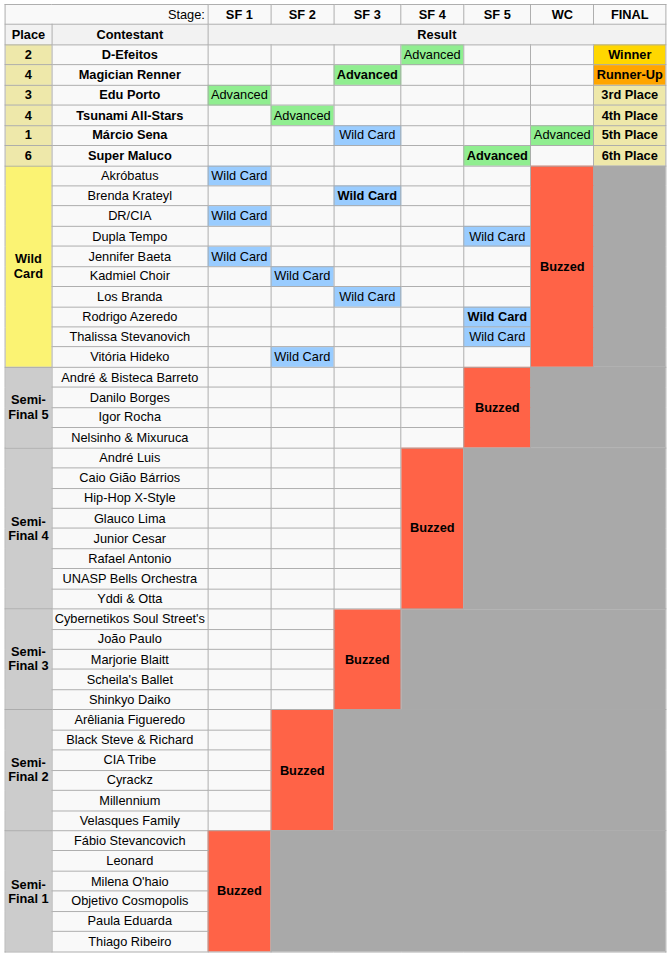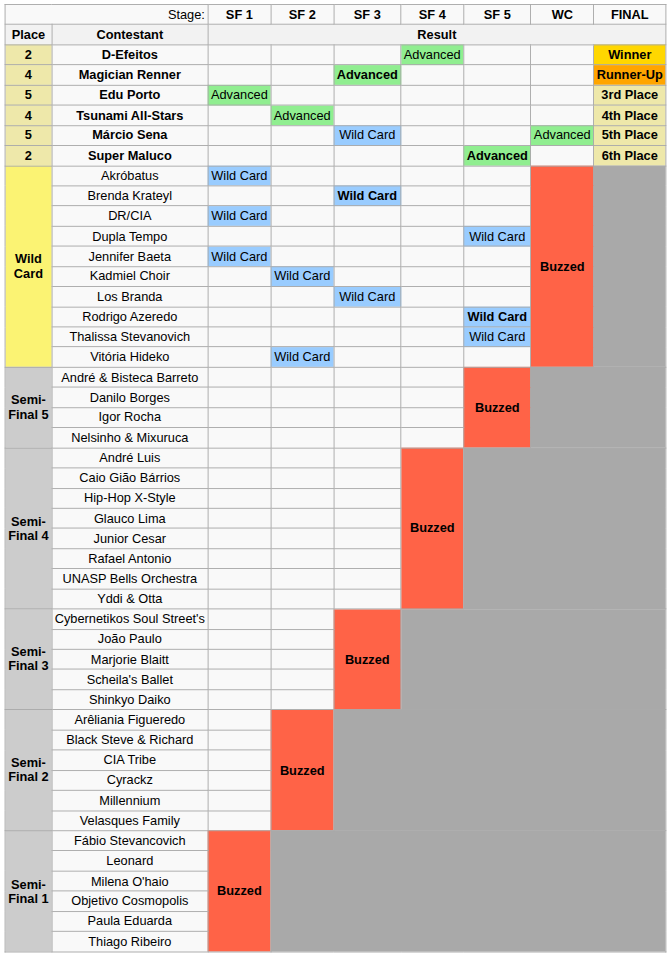 <table class="wikitable" style="text-align:center; font-size:85%; margin:1em auto">
 <tr>
 <td align="right" colspan=2>Stage:</td>
 <td><strong>SF 1</strong></td>
 <td><strong>SF 2</strong></td>
 <td><strong>SF 3</strong></td>
 <td><strong>SF 4</strong></td>
 <td><strong>SF 5</strong></td>
 <td><strong>WC</strong></td>
 <td><strong>FINAL</strong></td>
 </tr>
 <tr>
 <th>Place</th>
 <th>Contestant</th>
 <th align="center" colspan=7>Result</th>
 </tr>
 <tr>
 <td bgcolor="EEE8AA"><strong>2</strong></td>
 <td><strong>D-Efeitos</strong></td>
 <td></td>
 <td></td>
 <td></td>
 <td bgcolor="90EE90">Advanced</td>
 <td></td>
 <td></td>
 <td bgcolor="FFD700"><strong>Winner</strong></td>
 </tr>
 <tr>
 <td bgcolor="EEE8AA"><strong>4</strong></td>
 <td><strong>Magician Renner</strong></td>
 <td></td>
 <td></td>
 <td bgcolor="90EE90"><strong>Advanced</strong></td>
 <td></td>
 <td></td>
 <td></td>
 <td bgcolor="FFA500"><strong>Runner-Up</strong></td>
 </tr>
 <tr>
-<td bgcolor="EEE8AA"><strong>3</strong></td>
+<td bgcolor="EEE8AA"><strong>5</strong></td>
 <td><strong>Edu Porto</strong></td>
 <td bgcolor="90EE90">Advanced</td>
 <td></td>
 <td></td>
 <td></td>
 <td></td>
 <td></td>
 <td bgcolor="EEE8AA"><strong>3rd Place</strong></td>
 </tr>
 <tr>
 <td bgcolor="EEE8AA"><strong>4</strong></td>
 <td><strong>Tsunami All-Stars</strong></td>
 <td></td>
 <td bgcolor="90EE90">Advanced</td>
 <td></td>
 <td></td>
 <td></td>
 <td></td>
 <td bgcolor="EEE8AA"><strong>4th Place</strong></td>
 </tr>
 <tr>
-<td bgcolor="EEE8AA"><strong>1</strong></td>
+<td bgcolor="EEE8AA"><strong>5</strong></td>
 <td><strong>Márcio Sena</strong></td>
 <td></td>
 <td></td>
 <td bgcolor="99CCFF">Wild Card</td>
 <td></td>
 <td></td>
 <td bgcolor="90EE90">Advanced</td>
 <td bgcolor="EEE8AA"><strong>5th Place</strong></td>
 </tr>
 <tr>
-<td bgcolor="EEE8AA"><strong>6</strong></td>
+<td bgcolor="EEE8AA"><strong>2</strong></td>
 <td><strong>Super Maluco</strong></td>
 <td></td>
 <td></td>
 <td></td>
 <td></td>
 <td bgcolor="90EE90"><strong>Advanced</strong></td>
 <td></td>
 <td bgcolor="EEE8AA"><strong>6th Place</strong></td>
 </tr>
 <tr>
 <td bgcolor="FBF373" rowspan=10><strong>Wild<br>Card</strong></td>
 <td>Akróbatus</td>
 <td bgcolor="99CCFF">Wild Card</td>
 <td></td>
 <td></td>
 <td></td>
 <td></td>
 <td bgcolor="FF6347" rowspan=10><strong>Buzzed</strong></td>
 <td bgcolor="A9A9A9" rowspan=10></td>
 </tr>
 <tr>
 <td>Brenda Krateyl</td>
 <td></td>
 <td></td>
 <td bgcolor="99CCFF"><strong>Wild Card</strong></td>
 <td></td>
 <td></td>
 </tr>
 <tr>
 <td>DR/CIA</td>
 <td bgcolor="99CCFF">Wild Card</td>
 <td></td>
 <td></td>
 <td></td>
 <td></td>
 </tr>
 <tr>
 <td>Dupla Tempo</td>
 <td></td>
 <td></td>
 <td></td>
 <td></td>
 <td bgcolor="99CCFF">Wild Card</td>
 </tr>
 <tr>
 <td>Jennifer Baeta</td>
 <td bgcolor="99CCFF">Wild Card</td>
 <td></td>
 <td></td>
 <td></td>
 <td></td>
 </tr>
 <tr>
 <td>Kadmiel Choir</td>
 <td></td>
 <td bgcolor="99CCFF">Wild Card</td>
 <td></td>
 <td></td>
 <td></td>
 </tr>
 <tr>
 <td>Los Branda</td>
 <td></td>
 <td></td>
 <td bgcolor="99CCFF">Wild Card</td>
 <td></td>
 <td></td>
 </tr>
 <tr>
 <td>Rodrigo Azeredo</td>
 <td></td>
 <td></td>
 <td></td>
 <td></td>
 <td bgcolor="99CCFF"><strong>Wild Card</strong></td>
 </tr>
 <tr>
 <td>Thalissa Stevanovich</td>
 <td></td>
 <td></td>
 <td></td>
 <td></td>
 <td bgcolor="99CCFF">Wild Card</td>
 </tr>
 <tr>
 <td>Vitória Hideko</td>
 <td></td>
 <td bgcolor="99CCFF">Wild Card</td>
 <td></td>
 <td></td>
 <td></td>
 </tr>
 <tr>
 <td bgcolor="CCCCCC" rowspan=4><strong>Semi-<br>Final 5</strong></td>
 <td>André & Bisteca Barreto</td>
 <td></td>
 <td></td>
 <td></td>
 <td></td>
 <td bgcolor="FF6347" rowspan=4><strong>Buzzed</strong></td>
 <td bgcolor="A9A9A9" rowspan=4 colspan=2></td>
 </tr>
 <tr>
 <td>Danilo Borges</td>
 <td></td>
 <td></td>
 <td></td>
 <td></td>
 </tr>
 <tr>
 <td>Igor Rocha</td>
 <td></td>
 <td></td>
 <td></td>
 <td></td>
 </tr>
 <tr>
 <td>Nelsinho & Mixuruca</td>
 <td></td>
 <td></td>
 <td></td>
 <td></td>
 </tr>
 <tr>
 <td bgcolor="CCCCCC" rowspan=8><strong>Semi-<br>Final 4</strong></td>
 <td>André Luis</td>
 <td></td>
 <td></td>
 <td></td>
 <td bgcolor="FF6347" rowspan=8><strong>Buzzed</strong></td>
 <td bgcolor="A9A9A9" rowspan=8 colspan=3></td>
 </tr>
 <tr>
 <td>Caio Gião Bárrios</td>
 <td></td>
 <td></td>
 <td></td>
 </tr>
 <tr>
 <td>Hip-Hop X-Style</td>
 <td></td>
 <td></td>
 <td></td>
 </tr>
 <tr>
 <td>Glauco Lima</td>
 <td></td>
 <td></td>
 <td></td>
 </tr>
 <tr>
 <td>Junior Cesar</td>
 <td></td>
 <td></td>
 <td></td>
 </tr>
 <tr>
 <td>Rafael Antonio</td>
 <td></td>
 <td></td>
 <td></td>
 </tr>
 <tr>
 <td>UNASP Bells Orchestra</td>
 <td></td>
 <td></td>
 <td></td>
 </tr>
 <tr>
 <td>Yddi & Otta</td>
 <td></td>
 <td></td>
 <td></td>
 </tr>
 <tr>
 <td bgcolor="CCCCCC" rowspan=5><strong>Semi-<br>Final 3</strong></td>
 <td>Cybernetikos Soul Street's</td>
 <td></td>
 <td></td>
 <td bgcolor="FF6347" rowspan=5><strong>Buzzed</strong></td>
 <td bgcolor="A9A9A9" rowspan=5 colspan=4></td>
 </tr>
 <tr>
 <td>João Paulo</td>
 <td></td>
 <td></td>
 </tr>
 <tr>
 <td>Marjorie Blaitt</td>
 <td></td>
 <td></td>
 </tr>
 <tr>
 <td>Scheila's Ballet</td>
 <td></td>
 <td></td>
 </tr>
 <tr>
 <td>Shinkyo Daiko</td>
 <td></td>
 <td></td>
 </tr>
 <tr>
 <td bgcolor="CCCCCC" rowspan=6><strong>Semi-<br>Final 2</strong></td>
 <td>Arêliania Figueredo</td>
 <td></td>
 <td bgcolor="FF6347" rowspan=6><strong>Buzzed</strong></td>
 <td bgcolor="A9A9A9" rowspan=6 colspan=5></td>
 </tr>
 <tr>
 <td>Black Steve & Richard</td>
 <td></td>
 </tr>
 <tr>
 <td>CIA Tribe</td>
 <td></td>
 </tr>
 <tr>
 <td>Cyrackz</td>
 <td></td>
 </tr>
 <tr>
 <td>Millennium</td>
 <td></td>
 </tr>
 <tr>
 <td>Velasques Family</td>
 <td></td>
 </tr>
 <tr>
 <td bgcolor="CCCCCC" rowspan=6><strong>Semi-<br>Final 1</strong></td>
 <td>Fábio Stevancovich</td>
 <td bgcolor="FF6347" rowspan=6><strong>Buzzed</strong></td>
 <td bgcolor="A9A9A9" rowspan=6 colspan=6></td>
 </tr>
 <tr>
 <td>Leonard</td>
 </tr>
 <tr>
 <td>Milena O'haio</td>
 </tr>
 <tr>
 <td>Objetivo Cosmopolis</td>
 </tr>
 <tr>
 <td>Paula Eduarda</td>
 </tr>
 <tr>
 <td>Thiago Ribeiro</td>
 </tr>
 </table>
